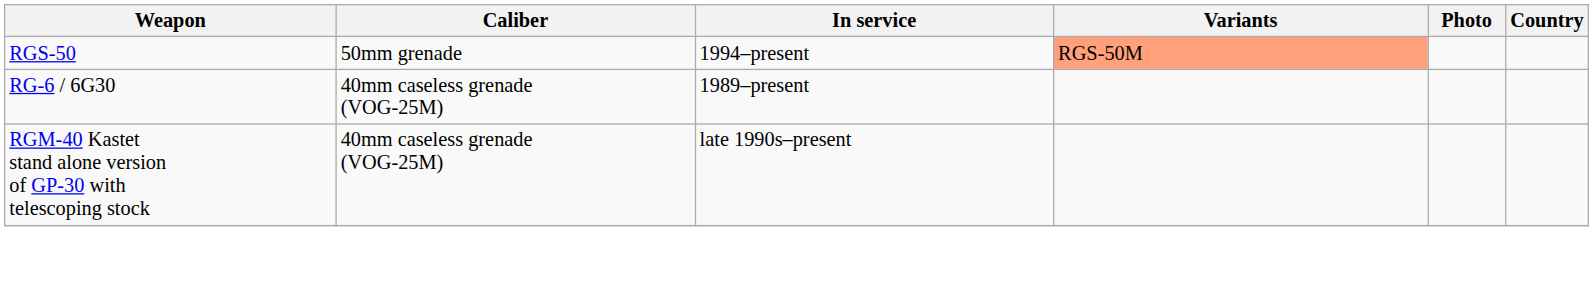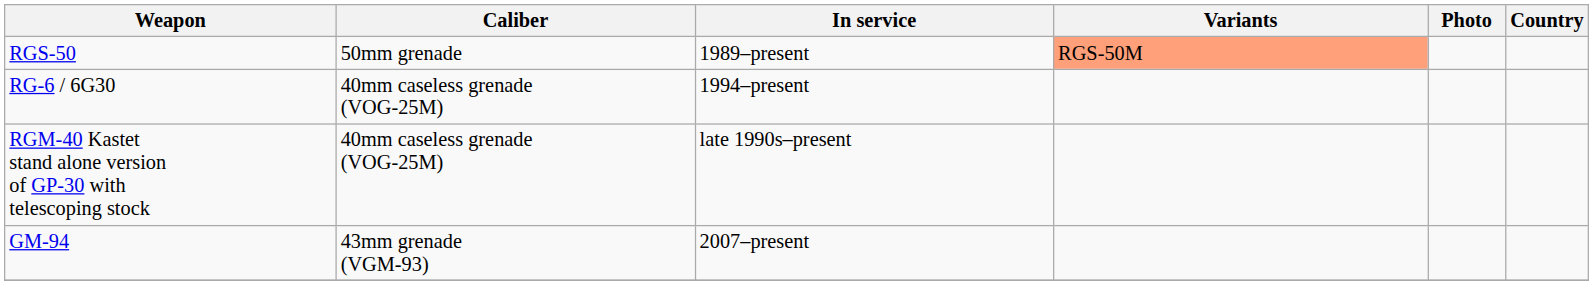 <table class="wikitable">
 <tr>
 <th style="width:22%;", align=left>Weapon</th>
 <th style="width:24%;", align=left>Caliber</th>
 <th style="width:24%;", align=left>In service</th>
 <th style="width:25%;", align=left>Variants</th>
 <th style="width:29%;">Photo</th>
 <th style="width:16%;", align=left>Country</th>
 </tr>
 <tr>
 <td align=left, valign=top><a href='#'>RGS-50</a></td>
 <td align=left, valign=top>50mm grenade</td>
-<td align=left, valign=top>1994–present</td>
+<td align=left, valign=top>1989–present</td>
 <td align=left, valign=top style="background: lightsalmon;">RGS-50M</td>
 <td align=center></td>
 <td></td>
 </tr>
 <tr>
 <td align=left, valign=top><a href='#'>RG-6</a> / 6G30</td>
 <td align=left, valign=top>40mm caseless grenade<br>(VOG-25M)</td>
-<td align=left, valign=top>1989–present</td>
+<td align=left, valign=top>1994–present</td>
 <td align=left, valign=top></td>
 <td align=center></td>
 <td></td>
 </tr>
 <tr>
 <td align=left, valign=top><a href='#'>RGM-40</a> Kastet<br>stand alone version<br>of <a href='#'>GP-30</a> with<br>telescoping stock</td>
 <td align=left, valign=top>40mm caseless grenade<br>(VOG-25M)</td>
 <td align=left, valign=top>late 1990s–present</td>
 <td align=left, valign=top></td>
 <td align=left, valign=top></td>
 <td></td>
 </tr>
 <tr>
+<td align=left, valign=top><a href='#'>GM-94</a></td>
+<td align=left, valign=top>43mm grenade<br>(VGM-93)</td>
+<td align=left, valign=top>2007–present</td>
+<td align=left, valign=top></td>
+<td align=center, valign=top></td>
+<td></td>
+</tr>
+<tr>
 </tr>
 </table>
